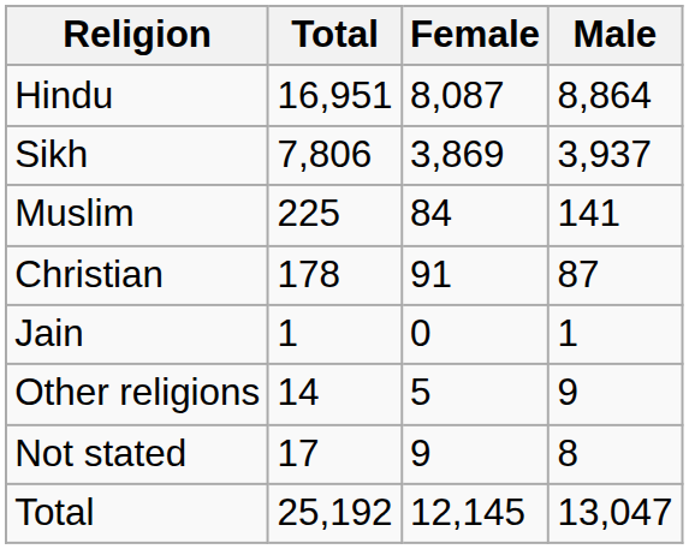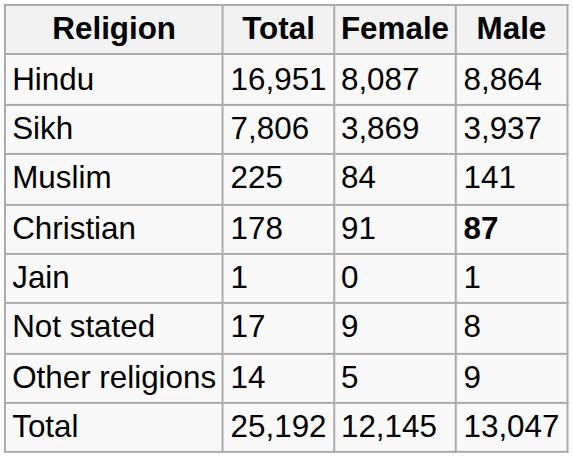 <table class="wikitable sortable">
 <tr>
 <th>Religion</th>
 <th>Total</th>
 <th>Female</th>
 <th>Male</th>
 </tr>
 <tr>
 <td>Hindu</td>
 <td>16,951</td>
 <td>8,087</td>
 <td>8,864</td>
 </tr>
 <tr>
 <td>Sikh</td>
 <td>7,806</td>
 <td>3,869</td>
 <td>3,937</td>
 </tr>
 <tr>
 <td>Muslim</td>
 <td>225</td>
 <td>84</td>
 <td>141</td>
 </tr>
 <tr>
 <td>Christian</td>
 <td>178</td>
 <td>91</td>
-<td>87</td>
+<td><strong>87</strong></td>
 </tr>
 <tr>
 <td>Jain</td>
 <td>1</td>
 <td>0</td>
 <td>1</td>
 </tr>
 <tr>
+<td>Not stated</td>
+<td>17</td>
+<td>9</td>
+<td>8</td>
+</tr>
+<tr>
 <td>Other religions</td>
 <td>14</td>
 <td>5</td>
 <td>9</td>
-</tr>
-<tr>
-<td>Not stated</td>
-<td>17</td>
-<td>9</td>
-<td>8</td>
 </tr>
 <tr>
 <td>Total</td>
 <td>25,192</td>
 <td>12,145</td>
 <td>13,047</td>
 </tr>
 </table>
